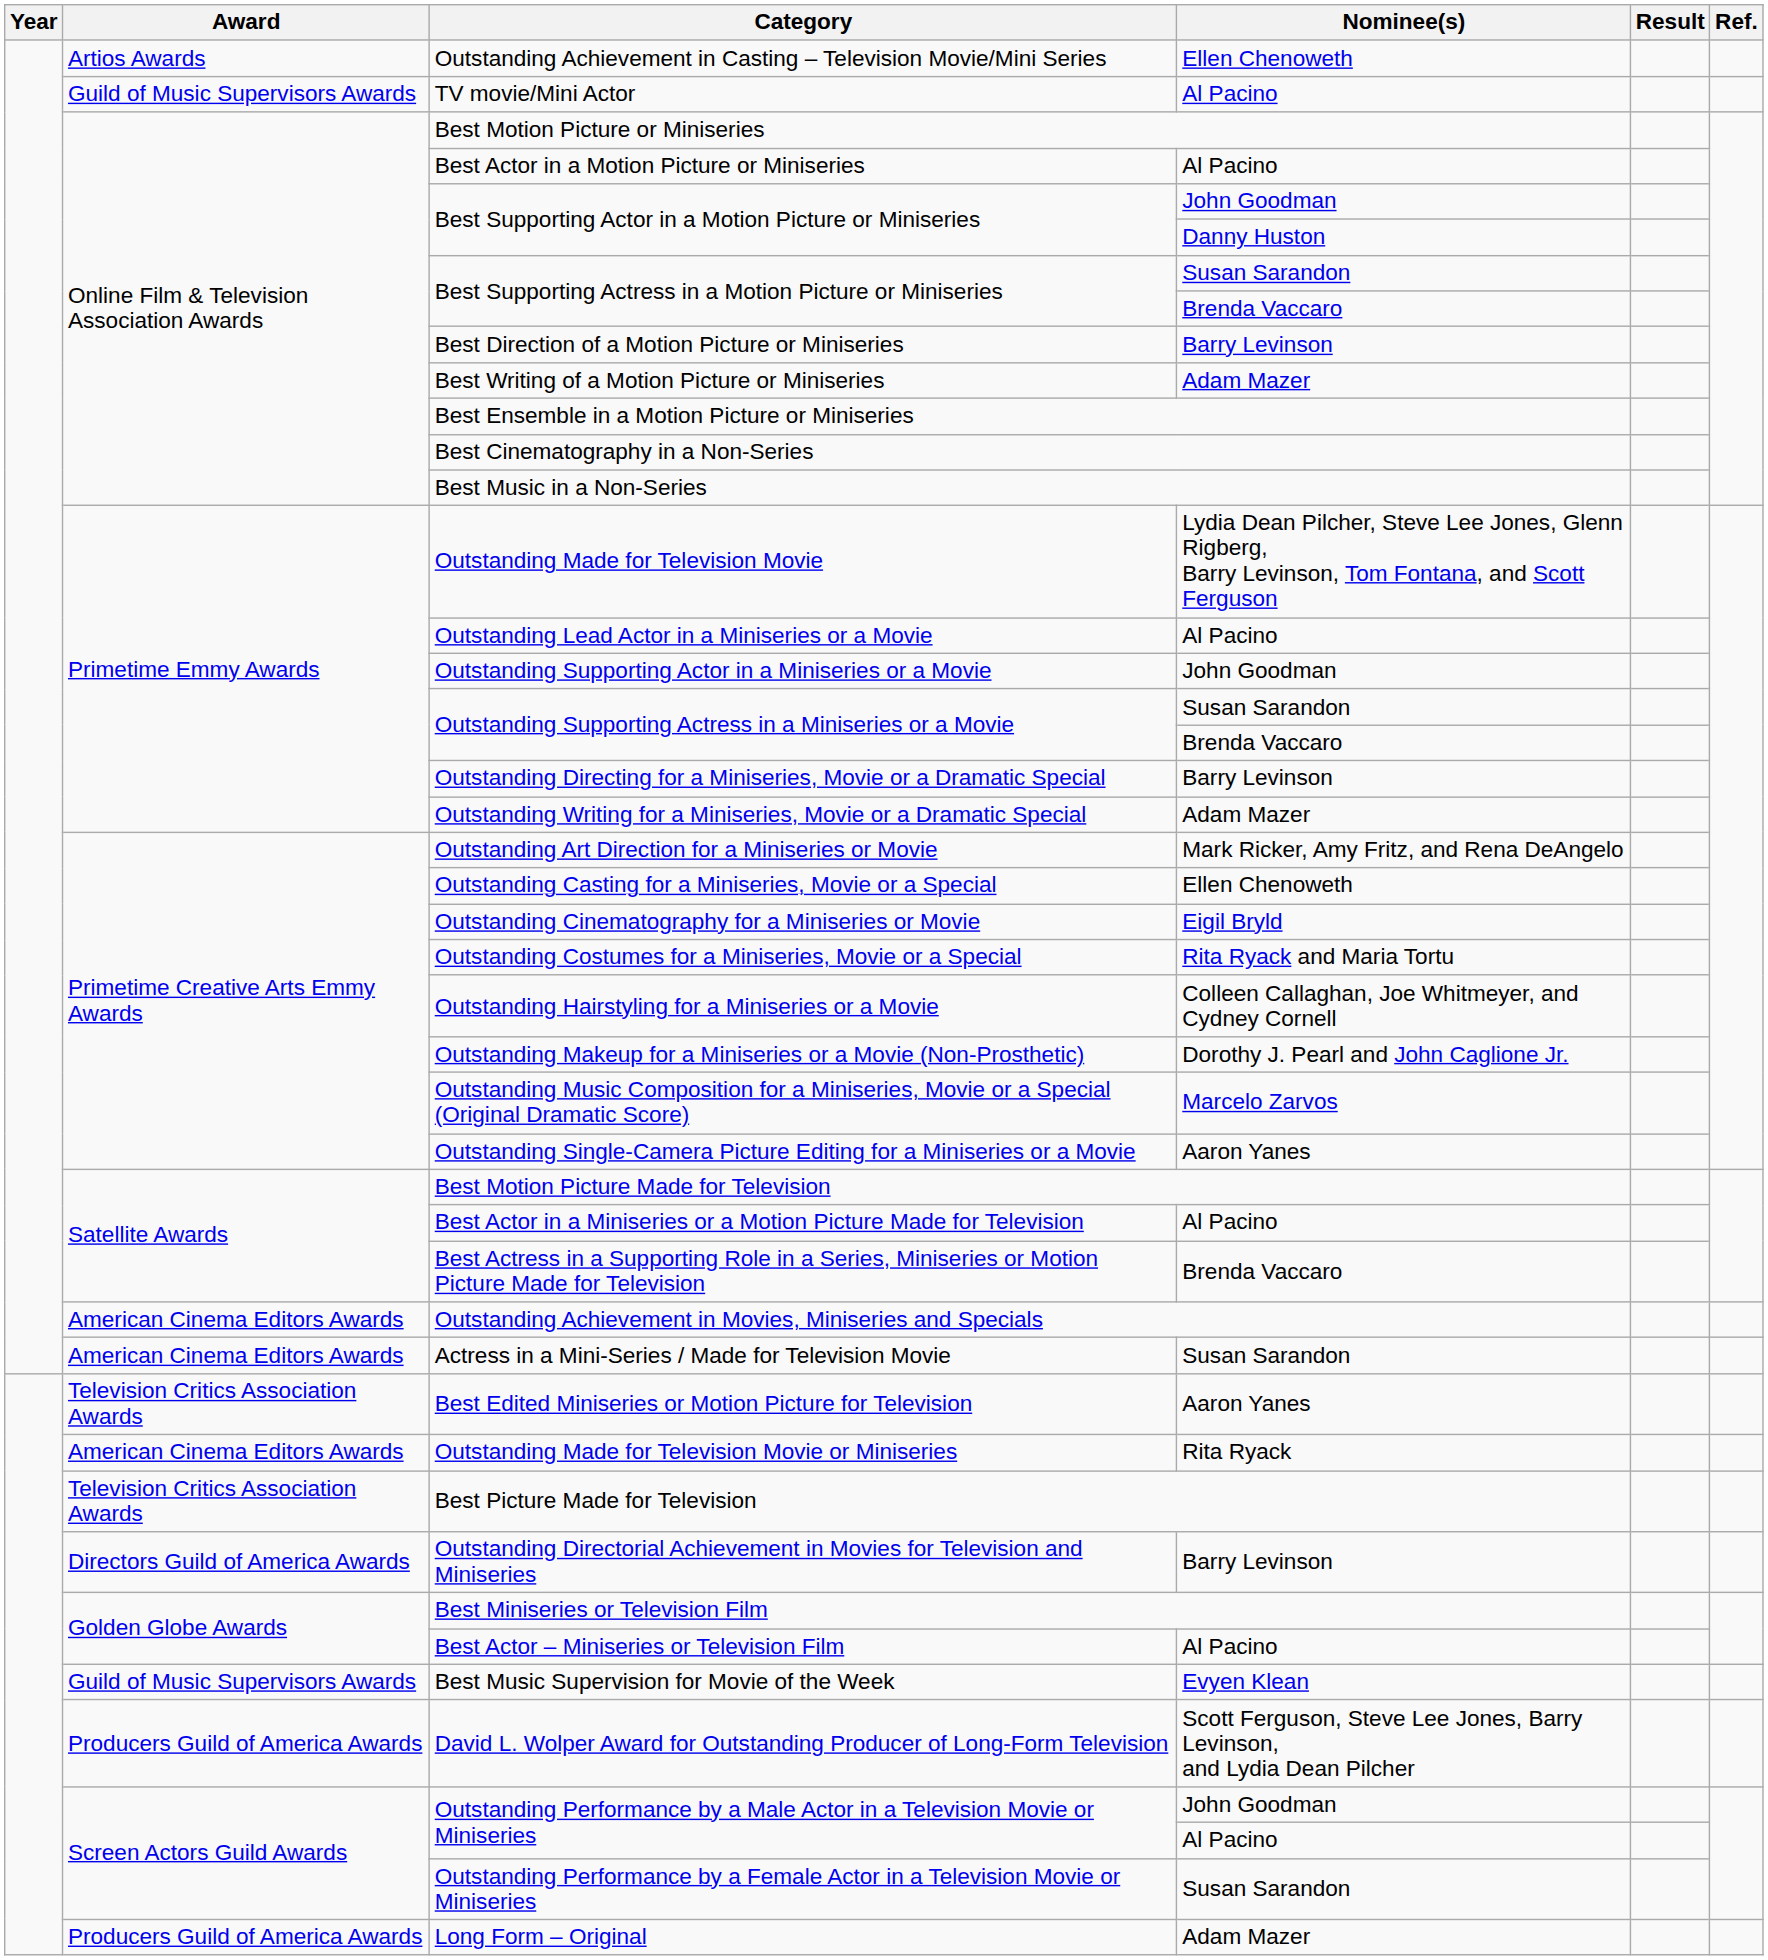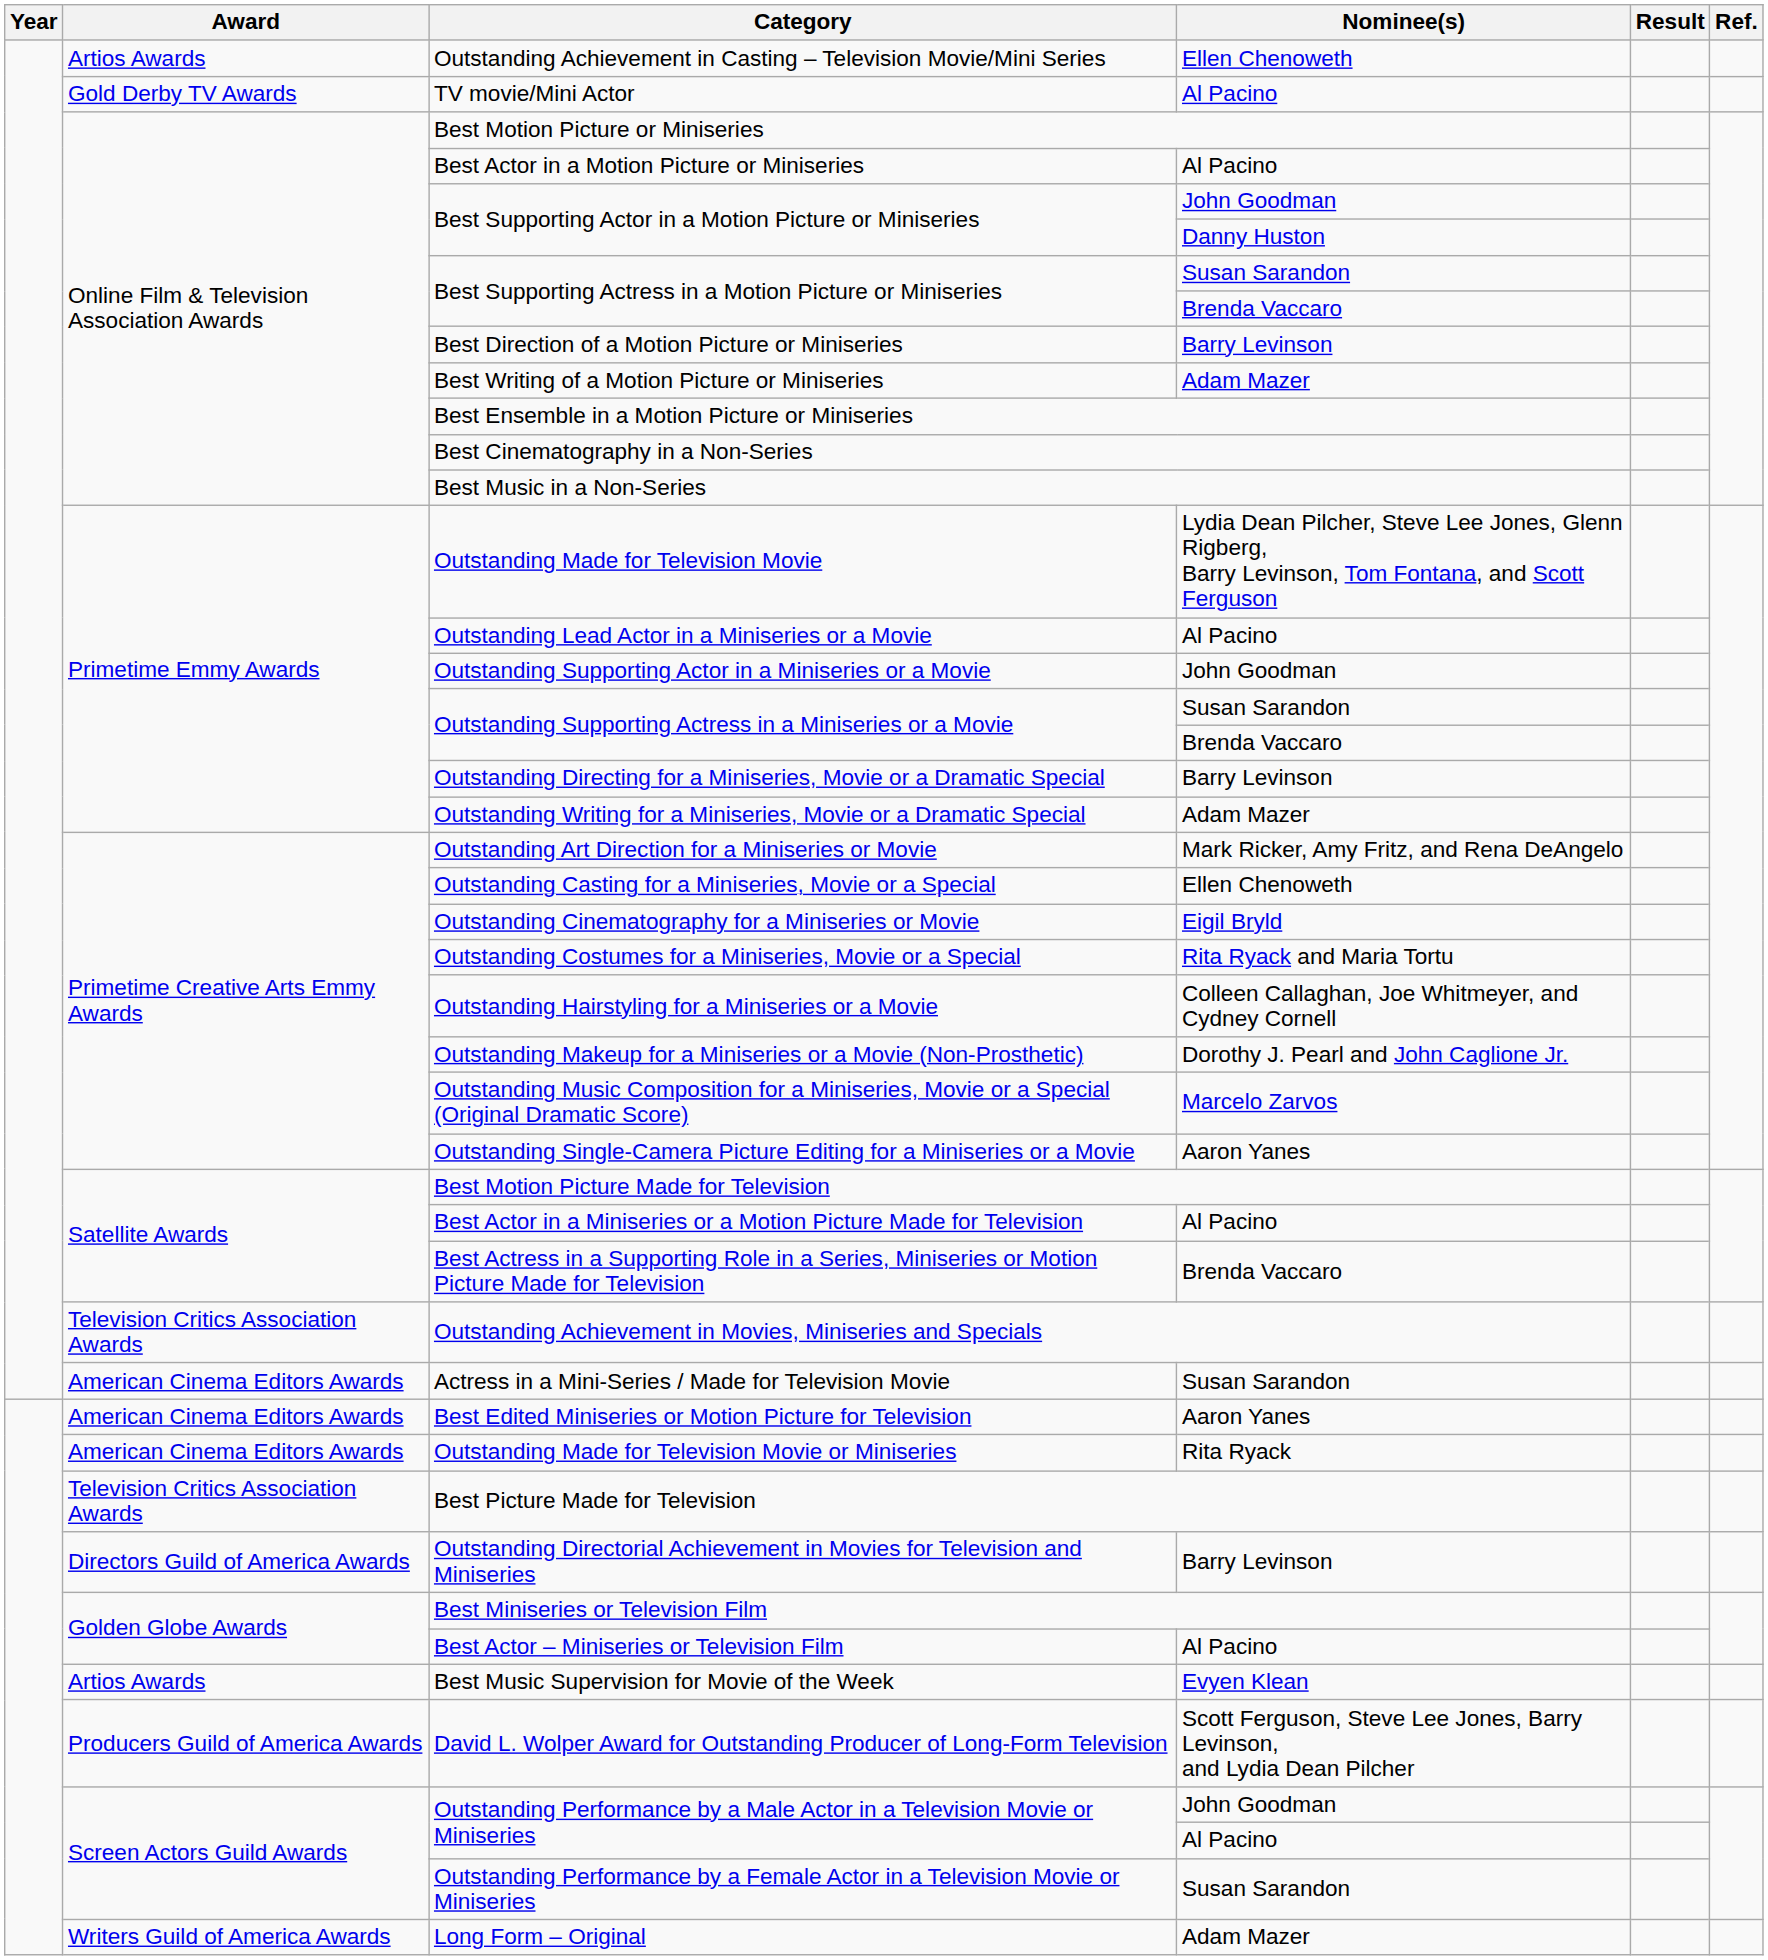 <table class="wikitable sortable">
 <tr>
 <th>Year</th>
 <th>Award</th>
 <th>Category</th>
 <th>Nominee(s)</th>
 <th>Result</th>
 <th>Ref.</th>
 </tr>
 <tr>
 <td rowspan="33"></td>
 <td><a href='#'>Artios Awards</a></td>
 <td>Outstanding Achievement in Casting – Television Movie/Mini Series</td>
 <td><a href='#'>Ellen Chenoweth</a></td>
 <td></td>
 <td align="center"></td>
 </tr>
 <tr>
-<td><a href='#'>Guild of Music Supervisors Awards</a></td>
+<td><a href='#'>Gold Derby TV Awards</a></td>
 <td>TV movie/Mini Actor</td>
 <td><a href='#'>Al Pacino</a></td>
 <td></td>
 <td align="center"></td>
 </tr>
 <tr>
 <td rowspan="11">Online Film & Television Association Awards</td>
 <td colspan="2">Best Motion Picture or Miniseries</td>
 <td></td>
 <td align="center" rowspan="11"></td>
 </tr>
 <tr>
 <td>Best Actor in a Motion Picture or Miniseries</td>
 <td>Al Pacino</td>
 <td></td>
 </tr>
 <tr>
 <td rowspan="2">Best Supporting Actor in a Motion Picture or Miniseries</td>
 <td><a href='#'>John Goodman</a></td>
 <td></td>
 </tr>
 <tr>
 <td><a href='#'>Danny Huston</a></td>
 <td></td>
 </tr>
 <tr>
 <td rowspan="2">Best Supporting Actress in a Motion Picture or Miniseries</td>
 <td><a href='#'>Susan Sarandon</a></td>
 <td></td>
 </tr>
 <tr>
 <td><a href='#'>Brenda Vaccaro</a></td>
 <td></td>
 </tr>
 <tr>
 <td>Best Direction of a Motion Picture or Miniseries</td>
 <td><a href='#'>Barry Levinson</a></td>
 <td></td>
 </tr>
 <tr>
 <td>Best Writing of a Motion Picture or Miniseries</td>
 <td><a href='#'>Adam Mazer</a></td>
 <td></td>
 </tr>
 <tr>
 <td colspan="2">Best Ensemble in a Motion Picture or Miniseries</td>
 <td></td>
 </tr>
 <tr>
 <td colspan="2">Best Cinematography in a Non-Series</td>
 <td></td>
 </tr>
 <tr>
 <td colspan="2">Best Music in a Non-Series</td>
 <td></td>
 </tr>
 <tr>
 <td rowspan="7"><a href='#'>Primetime Emmy Awards</a></td>
 <td><a href='#'>Outstanding Made for Television Movie</a></td>
 <td>Lydia Dean Pilcher, Steve Lee Jones, Glenn Rigberg, <br> Barry Levinson, <a href='#'>Tom Fontana</a>, and <a href='#'>Scott Ferguson</a></td>
 <td></td>
 <td align="center" rowspan="15"></td>
 </tr>
 <tr>
 <td><a href='#'>Outstanding Lead Actor in a Miniseries or a Movie</a></td>
 <td>Al Pacino</td>
 <td></td>
 </tr>
 <tr>
 <td><a href='#'>Outstanding Supporting Actor in a Miniseries or a Movie</a></td>
 <td>John Goodman</td>
 <td></td>
 </tr>
 <tr>
 <td rowspan="2"><a href='#'>Outstanding Supporting Actress in a Miniseries or a Movie</a></td>
 <td>Susan Sarandon</td>
 <td></td>
 </tr>
 <tr>
 <td>Brenda Vaccaro</td>
 <td></td>
 </tr>
 <tr>
 <td><a href='#'>Outstanding Directing for a Miniseries, Movie or a Dramatic Special</a></td>
 <td>Barry Levinson</td>
 <td></td>
 </tr>
 <tr>
 <td><a href='#'>Outstanding Writing for a Miniseries, Movie or a Dramatic Special</a></td>
 <td>Adam Mazer</td>
 <td></td>
 </tr>
 <tr>
 <td rowspan="8"><a href='#'>Primetime Creative Arts Emmy Awards</a></td>
 <td><a href='#'>Outstanding Art Direction for a Miniseries or Movie</a></td>
 <td>Mark Ricker, Amy Fritz, and Rena DeAngelo</td>
 <td></td>
 </tr>
 <tr>
 <td><a href='#'>Outstanding Casting for a Miniseries, Movie or a Special</a></td>
 <td>Ellen Chenoweth</td>
 <td></td>
 </tr>
 <tr>
 <td><a href='#'>Outstanding Cinematography for a Miniseries or Movie</a></td>
 <td><a href='#'>Eigil Bryld</a></td>
 <td></td>
 </tr>
 <tr>
 <td><a href='#'>Outstanding Costumes for a Miniseries, Movie or a Special</a></td>
 <td><a href='#'>Rita Ryack</a> and Maria Tortu</td>
 <td></td>
 </tr>
 <tr>
 <td><a href='#'>Outstanding Hairstyling for a Miniseries or a Movie</a></td>
 <td>Colleen Callaghan, Joe Whitmeyer, and Cydney Cornell</td>
 <td></td>
 </tr>
 <tr>
 <td><a href='#'>Outstanding Makeup for a Miniseries or a Movie (Non-Prosthetic)</a></td>
 <td>Dorothy J. Pearl and <a href='#'>John Caglione Jr.</a></td>
 <td></td>
 </tr>
 <tr>
 <td><a href='#'>Outstanding Music Composition for a Miniseries, Movie or a Special (Original Dramatic Score)</a></td>
 <td><a href='#'>Marcelo Zarvos</a></td>
 <td></td>
 </tr>
 <tr>
 <td><a href='#'>Outstanding Single-Camera Picture Editing for a Miniseries or a Movie</a></td>
 <td>Aaron Yanes</td>
 <td></td>
 </tr>
 <tr>
 <td rowspan="3"><a href='#'>Satellite Awards</a></td>
 <td colspan="2"><a href='#'>Best Motion Picture Made for Television</a></td>
 <td></td>
 <td align="center" rowspan="3"></td>
 </tr>
 <tr>
 <td><a href='#'>Best Actor in a Miniseries or a Motion Picture Made for Television</a></td>
 <td>Al Pacino</td>
 <td></td>
 </tr>
 <tr>
 <td><a href='#'>Best Actress in a Supporting Role in a Series, Miniseries or Motion Picture Made for Television</a></td>
 <td>Brenda Vaccaro</td>
 <td></td>
 </tr>
 <tr>
-<td><a href='#'>American Cinema Editors Awards</a></td>
+<td><a href='#'>Television Critics Association Awards</a></td>
 <td colspan="2"><a href='#'>Outstanding Achievement in Movies, Miniseries and Specials</a></td>
 <td></td>
 <td align="center"></td>
 </tr>
 <tr>
 <td><a href='#'>American Cinema Editors Awards</a></td>
 <td>Actress in a Mini-Series / Made for Television Movie</td>
 <td>Susan Sarandon</td>
 <td></td>
 <td align="center"></td>
 </tr>
 <tr>
 <td rowspan="12"></td>
-<td><a href='#'>Television Critics Association Awards</a></td>
+<td><a href='#'>American Cinema Editors Awards</a></td>
 <td><a href='#'>Best Edited Miniseries or Motion Picture for Television</a></td>
 <td>Aaron Yanes</td>
 <td></td>
 <td align="center"></td>
 </tr>
 <tr>
 <td><a href='#'>American Cinema Editors Awards</a></td>
 <td><a href='#'>Outstanding Made for Television Movie or Miniseries</a></td>
 <td>Rita Ryack</td>
 <td></td>
 <td align="center"></td>
 </tr>
 <tr>
 <td><a href='#'>Television Critics Association Awards</a></td>
 <td colspan="2">Best Picture Made for Television</td>
 <td></td>
 <td align="center"></td>
 </tr>
 <tr>
 <td><a href='#'>Directors Guild of America Awards</a></td>
 <td><a href='#'>Outstanding Directorial Achievement in Movies for Television and Miniseries</a></td>
 <td>Barry Levinson</td>
 <td></td>
 <td align="center"></td>
 </tr>
 <tr>
 <td rowspan="2"><a href='#'>Golden Globe Awards</a></td>
 <td colspan="2"><a href='#'>Best Miniseries or Television Film</a></td>
 <td></td>
 <td align="center" rowspan="2"></td>
 </tr>
 <tr>
 <td><a href='#'>Best Actor – Miniseries or Television Film</a></td>
 <td>Al Pacino</td>
 <td></td>
 </tr>
 <tr>
-<td><a href='#'>Guild of Music Supervisors Awards</a></td>
+<td><a href='#'>Artios Awards</a></td>
 <td>Best Music Supervision for Movie of the Week</td>
 <td><a href='#'>Evyen Klean</a></td>
 <td></td>
 <td align="center"></td>
 </tr>
 <tr>
 <td><a href='#'>Producers Guild of America Awards</a></td>
 <td><a href='#'>David L. Wolper Award for Outstanding Producer of Long-Form Television</a></td>
 <td>Scott Ferguson, Steve Lee Jones, Barry Levinson, <br> and Lydia Dean Pilcher</td>
 <td></td>
 <td align="center"></td>
 </tr>
 <tr>
 <td rowspan="3"><a href='#'>Screen Actors Guild Awards</a></td>
 <td rowspan="2"><a href='#'>Outstanding Performance by a Male Actor in a Television Movie or Miniseries</a></td>
 <td>John Goodman</td>
 <td></td>
 <td align="center" rowspan="3"></td>
 </tr>
 <tr>
 <td>Al Pacino</td>
 <td></td>
 </tr>
 <tr>
 <td><a href='#'>Outstanding Performance by a Female Actor in a Television Movie or Miniseries</a></td>
 <td>Susan Sarandon</td>
 <td></td>
 </tr>
 <tr>
-<td><a href='#'>Producers Guild of America Awards</a></td>
+<td><a href='#'>Writers Guild of America Awards</a></td>
 <td><a href='#'>Long Form – Original</a></td>
 <td>Adam Mazer</td>
 <td></td>
 <td align="center"></td>
 </tr>
 </table>
